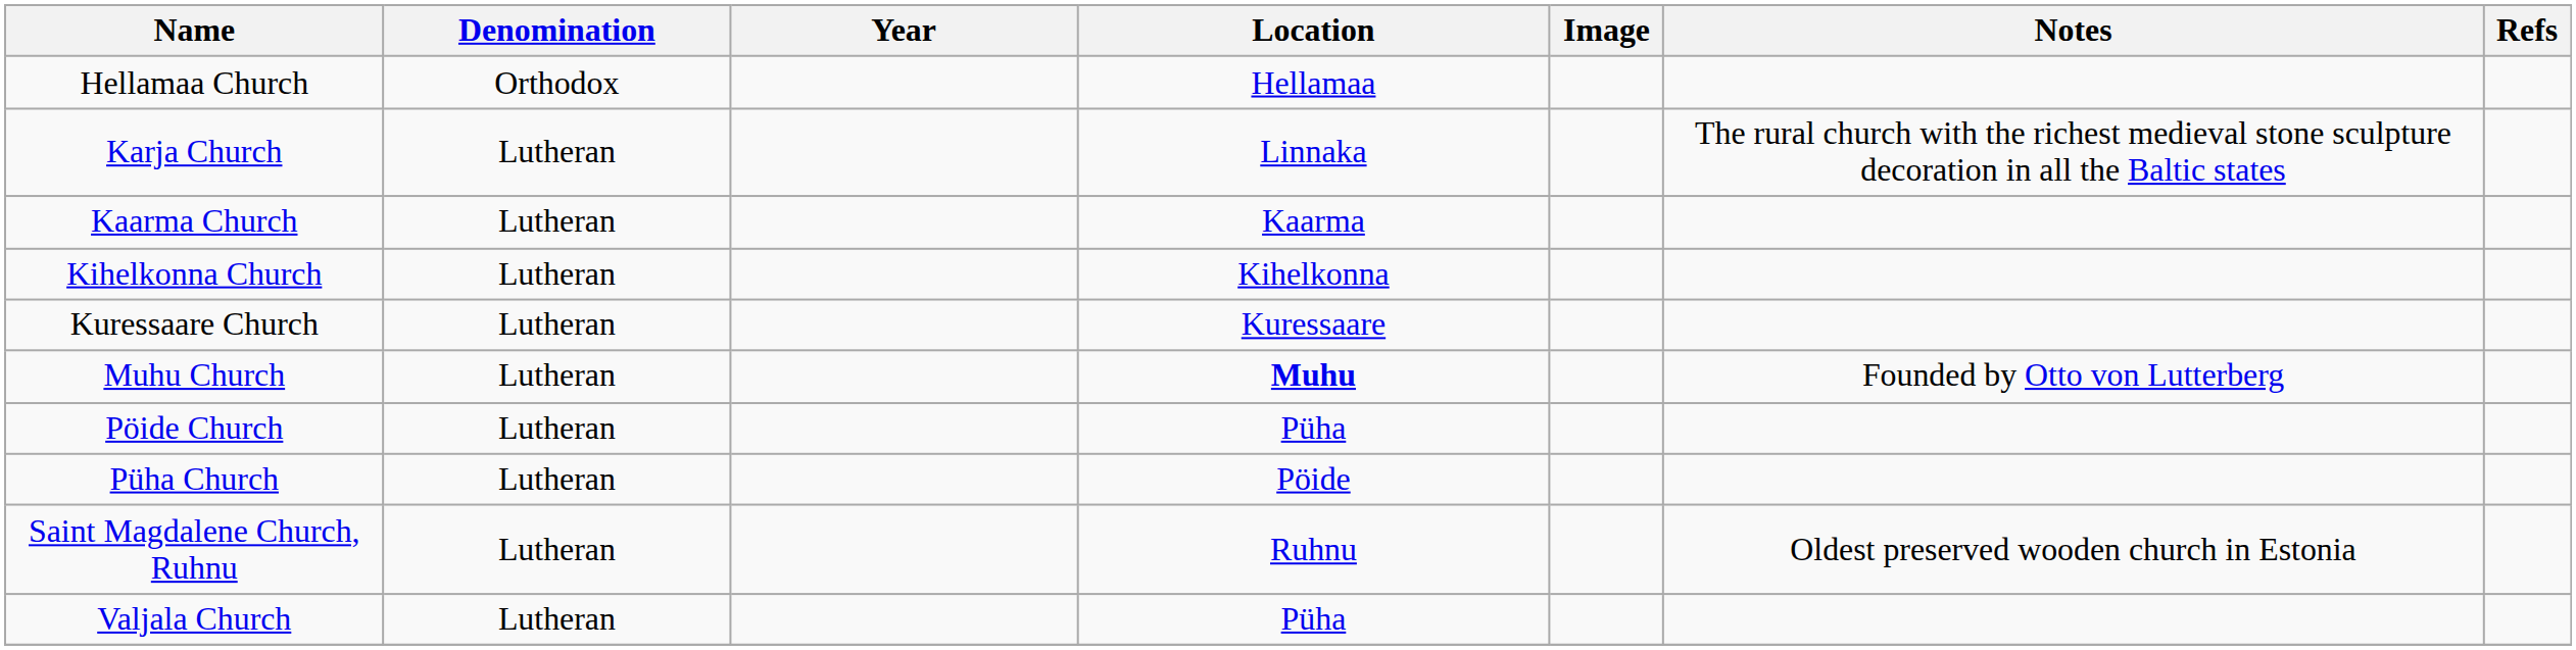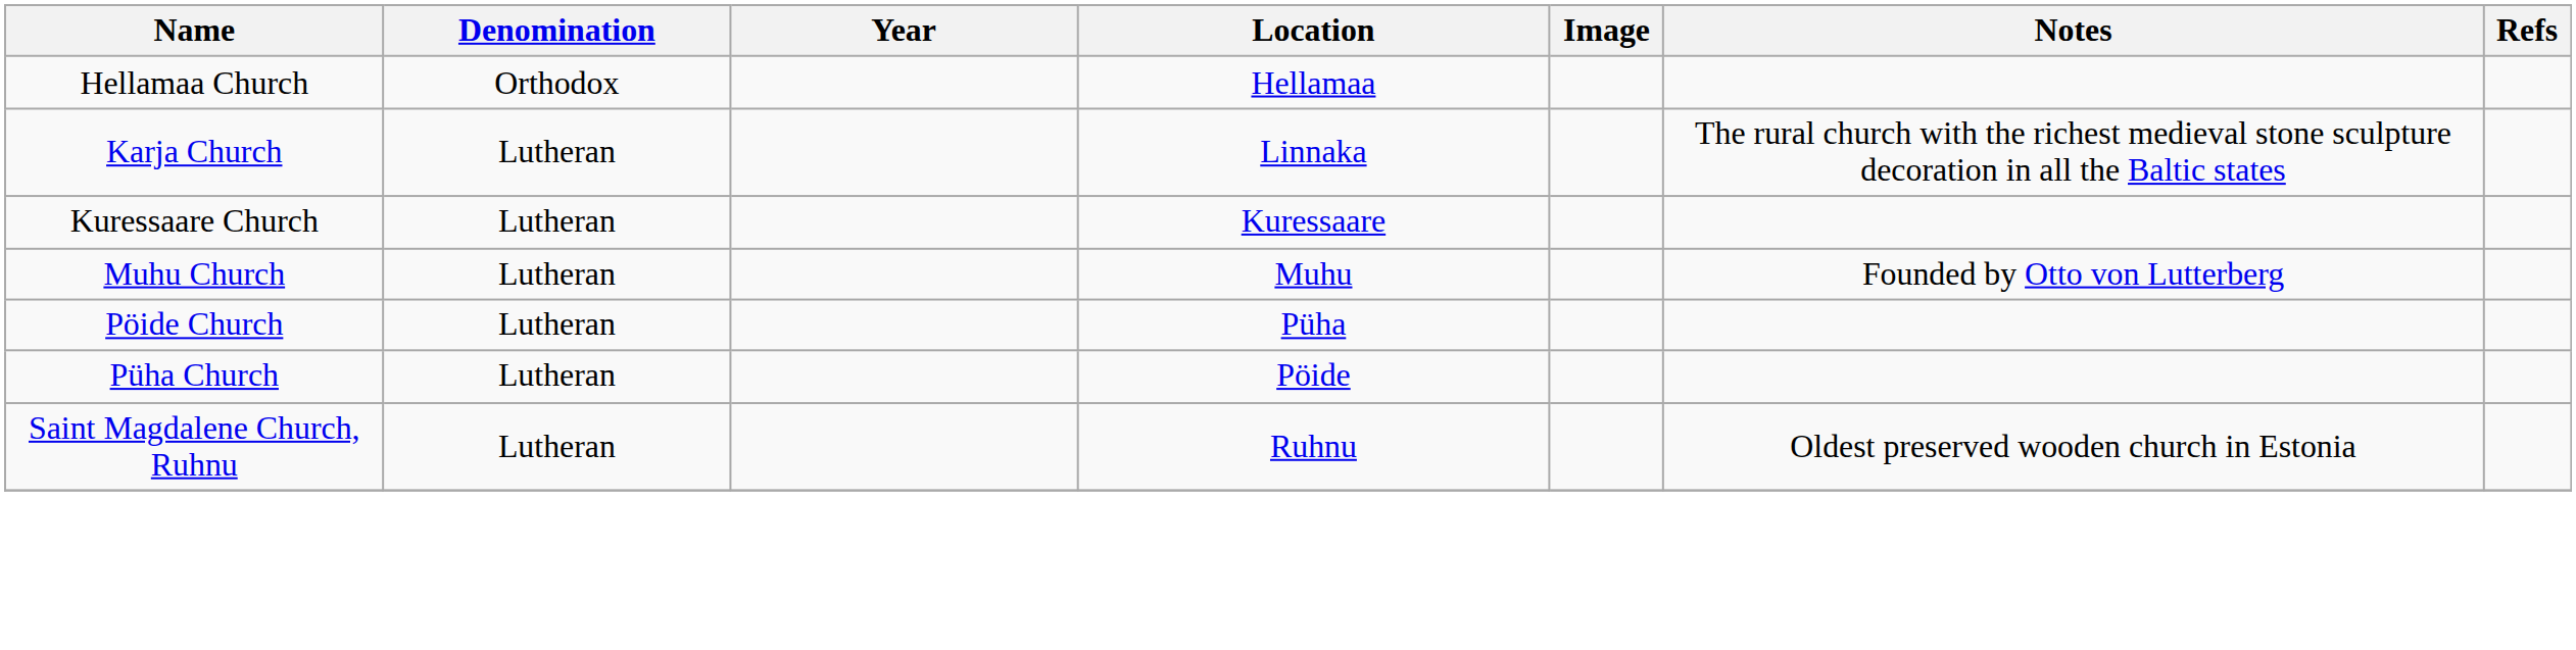 <table class="wikitable sortable" style="width:100%; text-align: center">
 <tr>
 <th width = 12%>Name</th>
 <th width = 11%><a href='#'>Denomination</a></th>
 <th width = 11%>Year</th>
 <th width = 15%>Location</th>
 <th width =  2% class="unsortable">Image</th>
 <th width = 26% class="unsortable">Notes</th>
 <th width =  2% class="unsortable">Refs</th>
 </tr>
 <tr>
 <td>Hellamaa Church</td>
 <td>Orthodox</td>
 <td></td>
 <td><a href='#'>Hellamaa</a><br></td>
 <td></td>
 <td></td>
 <td></td>
 </tr>
 <tr>
 <td><a href='#'>Karja Church</a></td>
 <td>Lutheran</td>
 <td></td>
 <td><a href='#'>Linnaka</a><br></td>
 <td></td>
 <td>The rural church with the richest medieval stone sculpture decoration in all the <a href='#'>Baltic states</a></td>
 <td></td>
 </tr>
 <tr>
-<td><a href='#'>Kaarma Church</a></td>
-<td>Lutheran</td>
-<td></td>
-<td><a href='#'>Kaarma</a><br></td>
-<td></td>
-<td></td>
-<td></td>
-</tr>
-<tr>
-<td><a href='#'>Kihelkonna Church</a></td>
-<td>Lutheran</td>
-<td></td>
-<td><a href='#'>Kihelkonna</a><br></td>
-<td></td>
-<td></td>
-<td></td>
-</tr>
-<tr>
 <td>Kuressaare Church</td>
 <td>Lutheran</td>
 <td></td>
 <td><a href='#'>Kuressaare</a><br></td>
 <td></td>
 <td></td>
 <td></td>
 </tr>
 <tr>
 <td><a href='#'>Muhu Church</a></td>
 <td>Lutheran</td>
 <td></td>
-<td><strong><a href='#'>Muhu</a><br></strong></td>
+<td><a href='#'>Muhu</a><br></td>
 <td></td>
 <td>Founded by <a href='#'>Otto von Lutterberg</a></td>
 <td></td>
 </tr>
 <tr>
 <td><a href='#'>Pöide Church</a></td>
 <td>Lutheran</td>
 <td></td>
 <td><a href='#'>Püha</a><br></td>
 <td></td>
 <td></td>
 <td></td>
 </tr>
 <tr>
 <td><a href='#'>Püha Church</a></td>
 <td>Lutheran</td>
 <td></td>
 <td><a href='#'>Pöide</a><br></td>
 <td></td>
 <td></td>
 <td></td>
 </tr>
 <tr>
 <td><a href='#'>Saint Magdalene Church, Ruhnu</a></td>
 <td>Lutheran</td>
 <td></td>
 <td><a href='#'>Ruhnu</a></td>
 <td></td>
 <td>Oldest preserved wooden church in Estonia</td>
 <td></td>
 </tr>
 <tr>
-<td><a href='#'>Valjala Church</a></td>
-<td>Lutheran</td>
-<td></td>
-<td><a href='#'>Püha</a><br></td>
-<td></td>
-<td></td>
-<td></td>
-</tr>
-<tr>
 </tr>
 </table>
